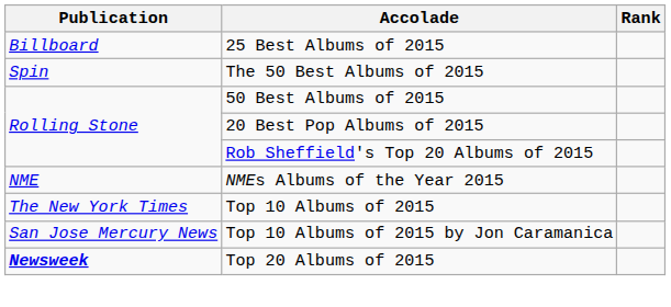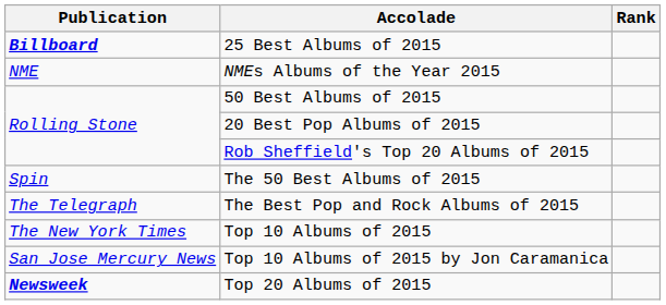 <table class="wikitable plainrowheaders sortable">
 <tr>
 <th>Publication</th>
 <th>Accolade</th>
 <th>Rank</th>
 </tr>
 <tr>
-<td><em><a href='#'>Billboard</a></em></td>
+<td><strong><em><a href='#'>Billboard</a></em></strong></td>
 <td>25 Best Albums of 2015</td>
 <td></td>
 </tr>
 <tr>
-<td><em><a href='#'>Spin</a></em></td>
-<td>The 50 Best Albums of 2015</td>
+<td><em><a href='#'>NME</a></em></td>
+<td><em>NME</em>s Albums of the Year 2015</td>
 <td></td>
 </tr>
 <tr>
 <td rowspan="3"><em><a href='#'>Rolling Stone</a></em></td>
 <td>50 Best Albums of 2015</td>
 <td></td>
 </tr>
 <tr>
 <td>20 Best Pop Albums of 2015</td>
 <td></td>
 </tr>
 <tr>
 <td><a href='#'>Rob Sheffield</a>'s Top 20 Albums of 2015</td>
 <td></td>
 </tr>
 <tr>
-<td><em><a href='#'>NME</a></em></td>
-<td><em>NME</em>s Albums of the Year 2015</td>
+<td><em><a href='#'>Spin</a></em></td>
+<td>The 50 Best Albums of 2015</td>
+<td></td>
+</tr>
+<tr>
+<td><em><a href='#'>The Telegraph</a></em></td>
+<td>The Best Pop and Rock Albums of 2015</td>
 <td></td>
 </tr>
 <tr>
 <td><em><a href='#'>The New York Times</a></em></td>
 <td>Top 10 Albums of 2015</td>
 <td></td>
 </tr>
 <tr>
 <td><em><a href='#'>San Jose Mercury News</a></em></td>
 <td>Top 10 Albums of 2015 by Jon Caramanica</td>
 <td></td>
 </tr>
 <tr>
 <td><strong><em><a href='#'>Newsweek</a></em></strong></td>
 <td>Top 20 Albums of 2015</td>
 <td></td>
 </tr>
 </table>
